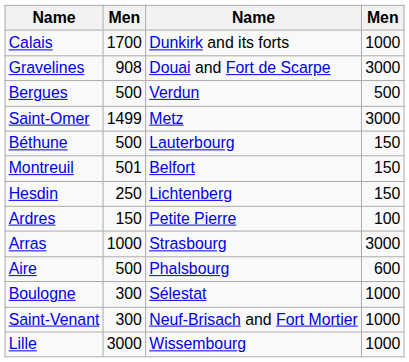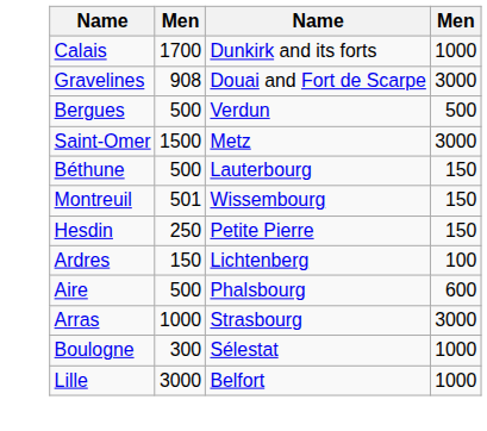 <table class="wikitable" style="text-align:right; float: right;">
 <tr align="center">
 <th>Name</th>
 <th>Men</th>
 <th>Name</th>
 <th>Men</th>
 </tr>
 <tr>
 <td align="left"><a href='#'>Calais</a></td>
 <td>1700</td>
 <td align="left"><a href='#'>Dunkirk</a> and its forts</td>
 <td>1000</td>
 </tr>
 <tr>
 <td align="left"><a href='#'>Gravelines</a></td>
 <td>908</td>
 <td align="left"><a href='#'>Douai</a> and <a href='#'>Fort de Scarpe</a></td>
 <td>3000</td>
 </tr>
 <tr>
 <td align="left"><a href='#'>Bergues</a></td>
 <td>500</td>
 <td align="left"><a href='#'>Verdun</a></td>
 <td>500</td>
 </tr>
 <tr>
 <td align="left"><a href='#'>Saint-Omer</a></td>
-<td>1499</td>
+<td>1500</td>
 <td align="left"><a href='#'>Metz</a></td>
 <td>3000</td>
 </tr>
 <tr>
 <td align="left"><a href='#'>Béthune</a></td>
 <td>500</td>
 <td align="left"><a href='#'>Lauterbourg</a></td>
 <td>150</td>
 </tr>
 <tr>
 <td align="left"><a href='#'>Montreuil</a></td>
 <td>501</td>
-<td align="left"><a href='#'>Belfort</a></td>
+<td align="left"><a href='#'>Wissembourg</a></td>
 <td>150</td>
 </tr>
 <tr>
 <td align="left"><a href='#'>Hesdin</a></td>
 <td>250</td>
-<td align="left"><a href='#'>Lichtenberg</a></td>
+<td align="left"><a href='#'>Petite Pierre</a></td>
 <td>150</td>
 </tr>
 <tr>
 <td align="left"><a href='#'>Ardres</a></td>
 <td>150</td>
-<td align="left"><a href='#'>Petite Pierre</a></td>
+<td align="left"><a href='#'>Lichtenberg</a></td>
 <td>100</td>
+</tr>
+<tr>
+<td align="left"><a href='#'>Aire</a></td>
+<td>500</td>
+<td align="left"><a href='#'>Phalsbourg</a></td>
+<td>600</td>
 </tr>
 <tr>
 <td align="left"><a href='#'>Arras</a></td>
 <td>1000</td>
 <td align="left"><a href='#'>Strasbourg</a></td>
 <td>3000</td>
 </tr>
 <tr>
-<td align="left"><a href='#'>Aire</a></td>
-<td>500</td>
-<td align="left"><a href='#'>Phalsbourg</a></td>
-<td>600</td>
-</tr>
-<tr>
 <td align="left"><a href='#'>Boulogne</a></td>
 <td>300</td>
 <td align="left"><a href='#'>Sélestat</a></td>
 <td>1000</td>
 </tr>
 <tr>
-<td align="left"><a href='#'>Saint-Venant</a></td>
-<td>300</td>
-<td align="left"><a href='#'>Neuf-Brisach</a> and <a href='#'>Fort Mortier</a></td>
-<td>1000</td>
-</tr>
-<tr>
 <td align="left"><a href='#'>Lille</a></td>
 <td>3000</td>
-<td align="left"><a href='#'>Wissembourg</a></td>
+<td align="left"><a href='#'>Belfort</a></td>
 <td>1000</td>
 </tr>
 </table>
